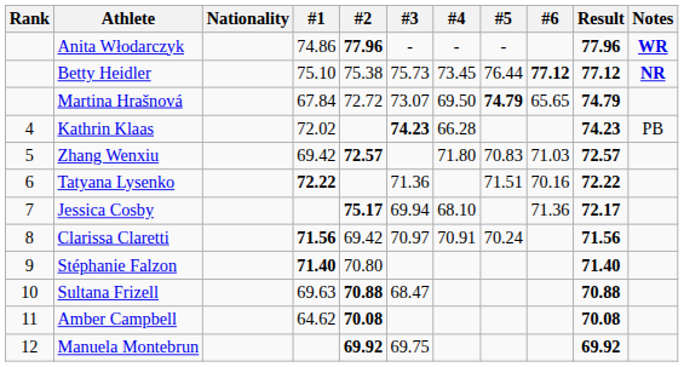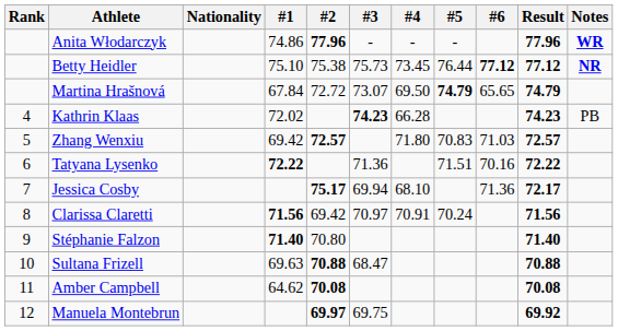 <table class="wikitable sortable" style="text-align:center">
 <tr>
 <th>Rank</th>
 <th>Athlete</th>
 <th>Nationality</th>
 <th>#1</th>
 <th>#2</th>
 <th>#3</th>
 <th>#4</th>
 <th>#5</th>
 <th>#6</th>
 <th>Result</th>
 <th>Notes</th>
 </tr>
 <tr>
 <td></td>
 <td align=left><a href='#'>Anita Włodarczyk</a></td>
 <td align=left></td>
 <td>74.86</td>
 <td><strong>77.96</strong></td>
 <td>-</td>
 <td>-</td>
 <td>-</td>
 <td></td>
 <td><strong>77.96</strong></td>
 <td><strong><a href='#'>WR</a></strong></td>
 </tr>
 <tr>
 <td></td>
 <td align=left><a href='#'>Betty Heidler</a></td>
 <td align=left></td>
 <td>75.10</td>
 <td>75.38</td>
 <td>75.73</td>
 <td>73.45</td>
 <td>76.44</td>
 <td><strong>77.12</strong></td>
 <td><strong>77.12</strong></td>
 <td><strong><a href='#'>NR</a></strong></td>
 </tr>
 <tr>
 <td></td>
 <td align=left><a href='#'>Martina Hrašnová</a></td>
 <td align=left></td>
 <td>67.84</td>
 <td>72.72</td>
 <td>73.07</td>
 <td>69.50</td>
 <td><strong>74.79</strong></td>
 <td>65.65</td>
 <td><strong>74.79</strong></td>
 <td></td>
 </tr>
 <tr>
 <td>4</td>
 <td align=left><a href='#'>Kathrin Klaas</a></td>
 <td align=left></td>
 <td>72.02</td>
 <td></td>
 <td><strong>74.23</strong></td>
 <td>66.28</td>
 <td></td>
 <td></td>
 <td><strong>74.23</strong></td>
 <td>PB</td>
 </tr>
 <tr>
 <td>5</td>
 <td align=left><a href='#'>Zhang Wenxiu</a></td>
 <td align=left></td>
 <td>69.42</td>
 <td><strong>72.57</strong></td>
 <td></td>
 <td>71.80</td>
 <td>70.83</td>
 <td>71.03</td>
 <td><strong>72.57</strong></td>
 <td></td>
 </tr>
 <tr>
 <td>6</td>
 <td align=left><a href='#'>Tatyana Lysenko</a></td>
 <td align=left></td>
 <td><strong>72.22</strong></td>
 <td></td>
 <td>71.36</td>
 <td></td>
 <td>71.51</td>
 <td>70.16</td>
 <td><strong>72.22</strong></td>
 <td></td>
 </tr>
 <tr>
 <td>7</td>
 <td align=left><a href='#'>Jessica Cosby</a></td>
 <td align=left></td>
 <td></td>
 <td><strong>75.17</strong></td>
 <td>69.94</td>
 <td>68.10</td>
 <td></td>
 <td>71.36</td>
 <td><strong>72.17</strong></td>
 <td></td>
 </tr>
 <tr>
 <td>8</td>
 <td align=left><a href='#'>Clarissa Claretti</a></td>
 <td align=left></td>
 <td><strong>71.56</strong></td>
 <td>69.42</td>
 <td>70.97</td>
 <td>70.91</td>
 <td>70.24</td>
 <td></td>
 <td><strong>71.56</strong></td>
 <td></td>
 </tr>
 <tr>
 <td>9</td>
 <td align=left><a href='#'>Stéphanie Falzon</a></td>
 <td align=left></td>
 <td><strong>71.40</strong></td>
 <td>70.80</td>
 <td></td>
 <td></td>
 <td></td>
 <td></td>
 <td><strong>71.40</strong></td>
 <td></td>
 </tr>
 <tr>
 <td>10</td>
 <td align=left><a href='#'>Sultana Frizell</a></td>
 <td align=left></td>
 <td>69.63</td>
 <td><strong>70.88</strong></td>
 <td>68.47</td>
 <td></td>
 <td></td>
 <td></td>
 <td><strong>70.88</strong></td>
 <td></td>
 </tr>
 <tr>
 <td>11</td>
 <td align=left><a href='#'>Amber Campbell</a></td>
 <td align=left></td>
 <td>64.62</td>
 <td><strong>70.08</strong></td>
 <td></td>
 <td></td>
 <td></td>
 <td></td>
 <td><strong>70.08 </strong></td>
 <td></td>
 </tr>
 <tr>
 <td>12</td>
 <td align=left><a href='#'>Manuela Montebrun</a></td>
 <td align=left></td>
 <td></td>
-<td><strong>69.92</strong></td>
+<td><strong>69.97</strong></td>
 <td>69.75</td>
 <td></td>
 <td></td>
 <td></td>
 <td><strong>69.92</strong></td>
 <td></td>
 </tr>
 </table>
